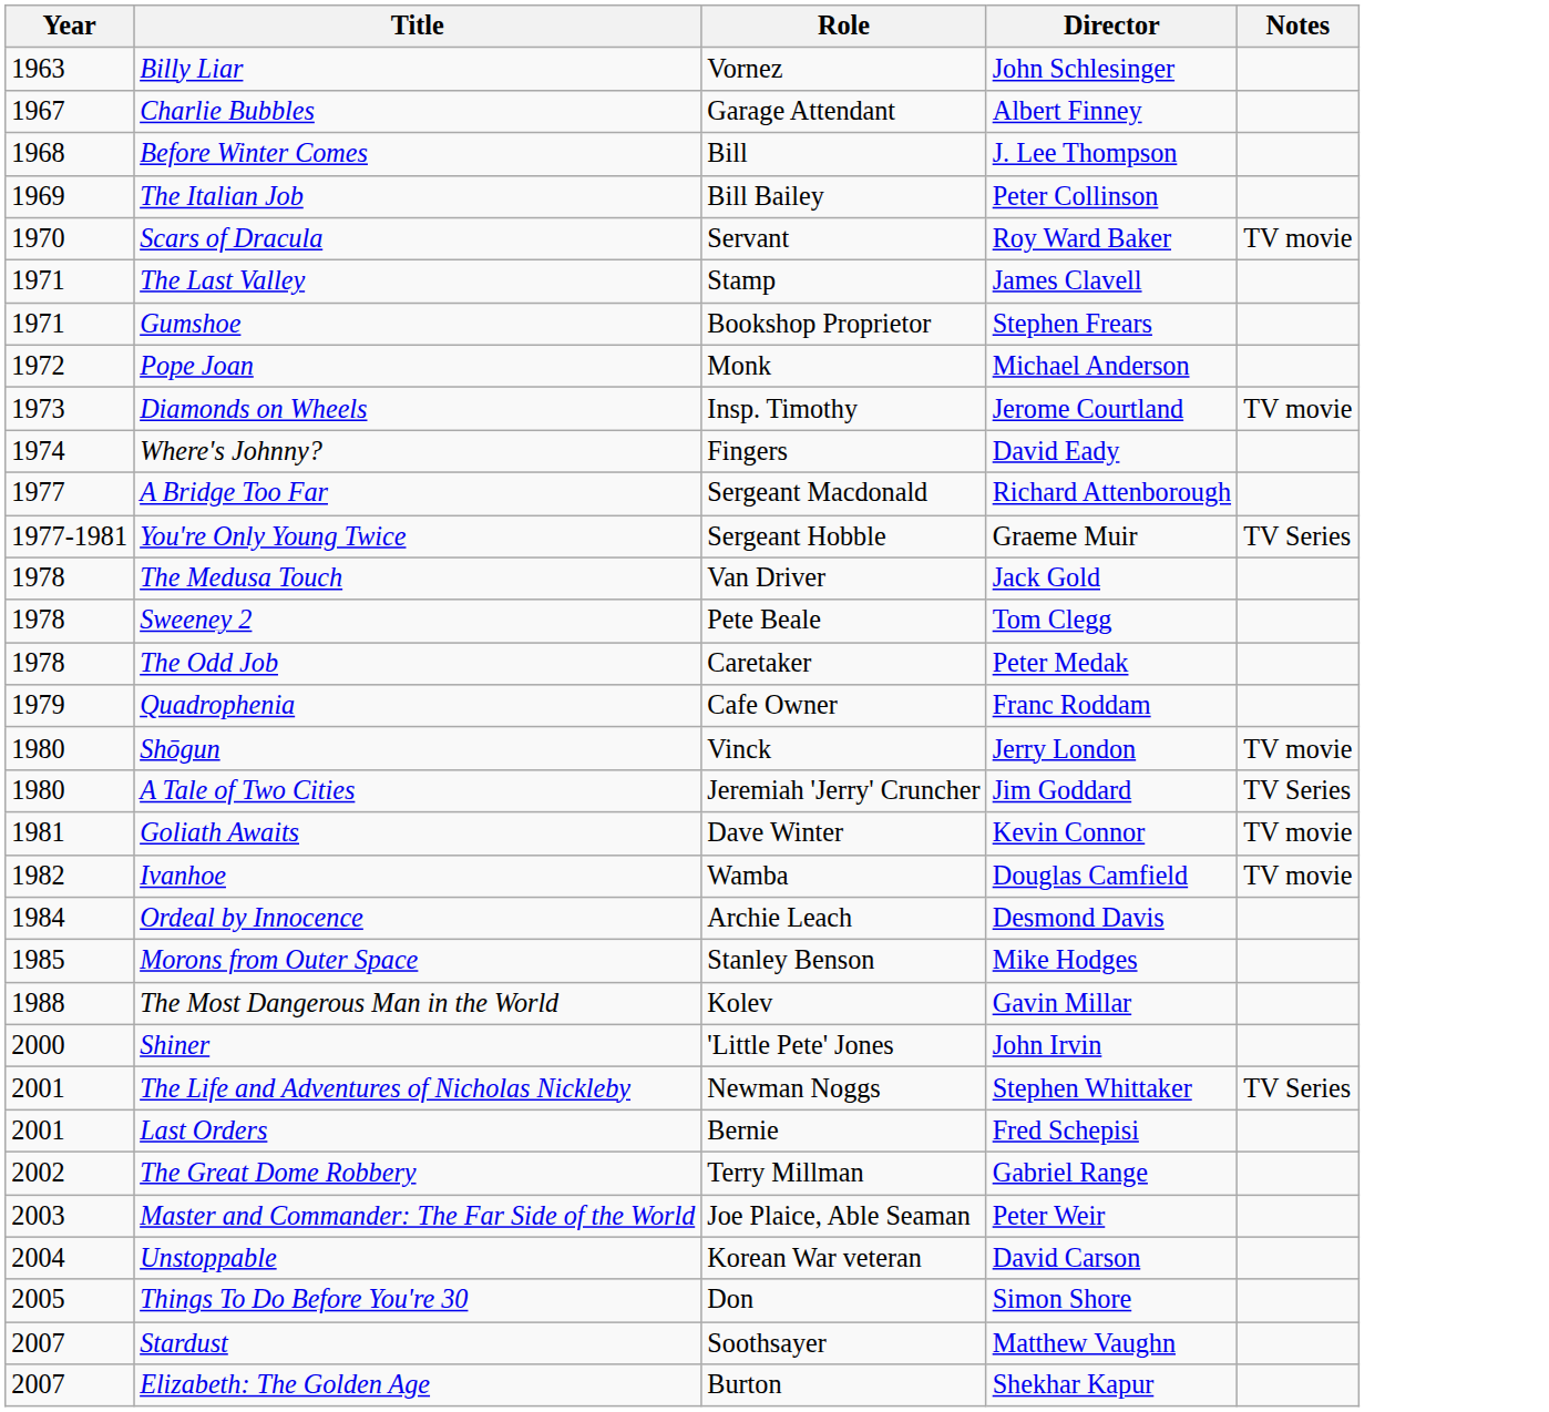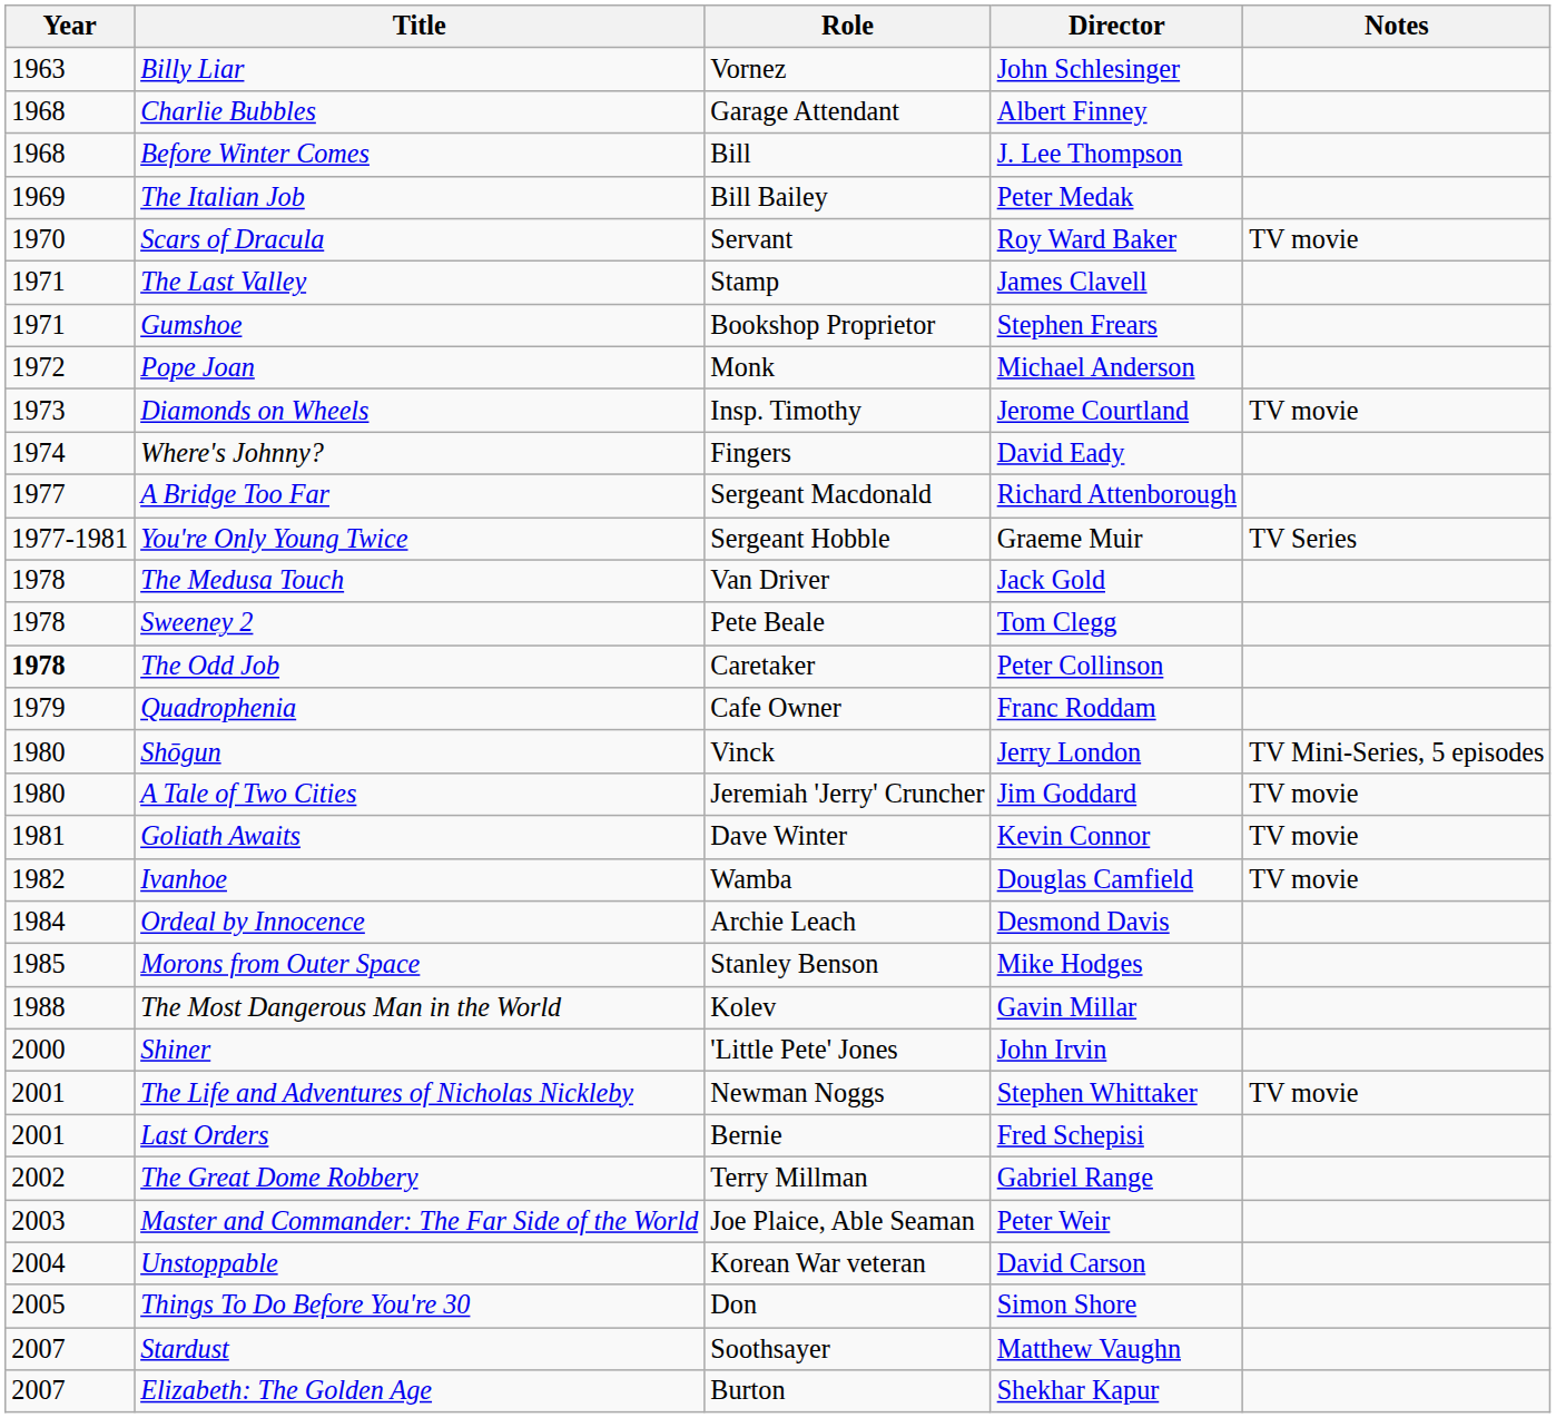 <table class="wikitable">
 <tr>
 <th>Year</th>
 <th>Title</th>
 <th>Role</th>
 <th>Director</th>
 <th>Notes</th>
 </tr>
 <tr>
 <td>1963</td>
 <td><em><a href='#'>Billy Liar</a></em></td>
 <td>Vornez</td>
 <td><a href='#'>John Schlesinger</a></td>
 <td></td>
 </tr>
 <tr>
-<td>1967</td>
+<td>1968</td>
 <td><em><a href='#'>Charlie Bubbles</a></em></td>
 <td>Garage Attendant</td>
 <td><a href='#'>Albert Finney</a></td>
 <td></td>
 </tr>
 <tr>
 <td>1968</td>
 <td><em><a href='#'>Before Winter Comes</a></em></td>
 <td>Bill</td>
 <td><a href='#'>J. Lee Thompson</a></td>
 <td></td>
 </tr>
 <tr>
 <td>1969</td>
 <td><em><a href='#'>The Italian Job</a></em></td>
 <td>Bill Bailey</td>
-<td><a href='#'>Peter Collinson</a></td>
+<td><a href='#'>Peter Medak</a></td>
 <td></td>
 </tr>
 <tr>
 <td>1970</td>
 <td><em><a href='#'>Scars of Dracula</a></em></td>
 <td>Servant</td>
 <td><a href='#'>Roy Ward Baker</a></td>
 <td>TV movie</td>
 </tr>
 <tr>
 <td>1971</td>
 <td><em><a href='#'>The Last Valley</a></em></td>
 <td>Stamp</td>
 <td><a href='#'>James Clavell</a></td>
 <td></td>
 </tr>
 <tr>
 <td>1971</td>
 <td><em><a href='#'>Gumshoe</a></em></td>
 <td>Bookshop Proprietor</td>
 <td><a href='#'>Stephen Frears</a></td>
 <td></td>
 </tr>
 <tr>
 <td>1972</td>
 <td><em><a href='#'>Pope Joan</a></em></td>
 <td>Monk</td>
 <td><a href='#'>Michael Anderson</a></td>
 <td></td>
 </tr>
 <tr>
 <td>1973</td>
 <td><em><a href='#'>Diamonds on Wheels</a></em></td>
 <td>Insp. Timothy</td>
 <td><a href='#'>Jerome Courtland</a></td>
 <td>TV movie</td>
 </tr>
 <tr>
 <td>1974</td>
 <td><em>Where's Johnny?</em></td>
 <td>Fingers</td>
 <td><a href='#'>David Eady</a></td>
 <td></td>
 </tr>
 <tr>
 <td>1977</td>
 <td><em><a href='#'>A Bridge Too Far</a></em></td>
 <td>Sergeant Macdonald</td>
 <td><a href='#'>Richard Attenborough</a></td>
 <td></td>
 </tr>
 <tr>
 <td>1977-1981</td>
 <td><em><a href='#'>You're Only Young Twice</a></em></td>
 <td>Sergeant Hobble</td>
 <td>Graeme Muir</td>
 <td>TV Series</td>
 </tr>
 <tr>
 <td>1978</td>
 <td><em><a href='#'>The Medusa Touch</a></em></td>
 <td>Van Driver</td>
 <td><a href='#'>Jack Gold</a></td>
 <td></td>
 </tr>
 <tr>
 <td>1978</td>
 <td><em><a href='#'>Sweeney 2</a></em></td>
 <td>Pete Beale</td>
 <td><a href='#'>Tom Clegg</a></td>
 <td></td>
 </tr>
 <tr>
-<td>1978</td>
+<td><strong>1978</strong></td>
 <td><em><a href='#'>The Odd Job</a></em></td>
 <td>Caretaker</td>
-<td><a href='#'>Peter Medak</a></td>
+<td><a href='#'>Peter Collinson</a></td>
 <td></td>
 </tr>
 <tr>
 <td>1979</td>
 <td><em><a href='#'>Quadrophenia</a></em></td>
 <td>Cafe Owner</td>
 <td><a href='#'>Franc Roddam</a></td>
 <td></td>
 </tr>
 <tr>
 <td>1980</td>
 <td><em><a href='#'>Shōgun</a></em></td>
 <td>Vinck</td>
 <td><a href='#'>Jerry London</a></td>
-<td>TV movie</td>
+<td>TV Mini-Series, 5 episodes</td>
 </tr>
 <tr>
 <td>1980</td>
 <td><em><a href='#'>A Tale of Two Cities</a></em></td>
 <td>Jeremiah 'Jerry' Cruncher</td>
 <td><a href='#'>Jim Goddard</a></td>
-<td>TV Series</td>
+<td>TV movie</td>
 </tr>
 <tr>
 <td>1981</td>
 <td><em><a href='#'>Goliath Awaits</a></em></td>
 <td>Dave Winter</td>
 <td><a href='#'>Kevin Connor</a></td>
 <td>TV movie</td>
 </tr>
 <tr>
 <td>1982</td>
 <td><em><a href='#'>Ivanhoe</a></em></td>
 <td>Wamba</td>
 <td><a href='#'>Douglas Camfield</a></td>
 <td>TV movie</td>
 </tr>
 <tr>
 <td>1984</td>
 <td><em><a href='#'>Ordeal by Innocence</a></em></td>
 <td>Archie Leach</td>
 <td><a href='#'>Desmond Davis</a></td>
 <td></td>
 </tr>
 <tr>
 <td>1985</td>
 <td><em><a href='#'>Morons from Outer Space</a></em></td>
 <td>Stanley Benson</td>
 <td><a href='#'>Mike Hodges</a></td>
 <td></td>
 </tr>
 <tr>
 <td>1988</td>
 <td><em>The Most Dangerous Man in the World</em></td>
 <td>Kolev</td>
 <td><a href='#'>Gavin Millar</a></td>
 <td></td>
 </tr>
 <tr>
 <td>2000</td>
 <td><em><a href='#'>Shiner</a></em></td>
 <td>'Little Pete' Jones</td>
 <td><a href='#'>John Irvin</a></td>
 <td></td>
 </tr>
 <tr>
 <td>2001</td>
 <td><em><a href='#'>The Life and Adventures of Nicholas Nickleby</a></em></td>
 <td>Newman Noggs</td>
 <td><a href='#'>Stephen Whittaker</a></td>
-<td>TV Series</td>
+<td>TV movie</td>
 </tr>
 <tr>
 <td>2001</td>
 <td><em><a href='#'>Last Orders</a></em></td>
 <td>Bernie</td>
 <td><a href='#'>Fred Schepisi</a></td>
 <td></td>
 </tr>
 <tr>
 <td>2002</td>
 <td><em><a href='#'>The Great Dome Robbery</a></em></td>
 <td>Terry Millman</td>
 <td><a href='#'>Gabriel Range</a></td>
 <td></td>
 </tr>
 <tr>
 <td>2003</td>
 <td><em><a href='#'>Master and Commander: The Far Side of the World</a></em></td>
 <td>Joe Plaice, Able Seaman</td>
 <td><a href='#'>Peter Weir</a></td>
 <td></td>
 </tr>
 <tr>
 <td>2004</td>
 <td><em><a href='#'>Unstoppable</a></em></td>
 <td>Korean War veteran</td>
 <td><a href='#'>David Carson</a></td>
 <td></td>
 </tr>
 <tr>
 <td>2005</td>
 <td><em><a href='#'>Things To Do Before You're 30</a></em></td>
 <td>Don</td>
 <td><a href='#'>Simon Shore</a></td>
 <td></td>
 </tr>
 <tr>
 <td>2007</td>
 <td><em><a href='#'>Stardust</a></em></td>
 <td>Soothsayer</td>
 <td><a href='#'>Matthew Vaughn</a></td>
 <td></td>
 </tr>
 <tr>
 <td>2007</td>
 <td><em><a href='#'>Elizabeth: The Golden Age</a></em></td>
 <td>Burton</td>
 <td><a href='#'>Shekhar Kapur</a></td>
 <td></td>
 </tr>
 </table>
